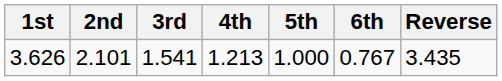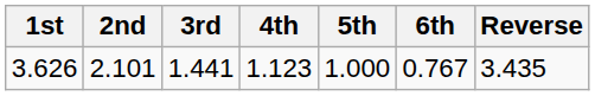 <table class="wikitable">
 <tr>
 <th>1st</th>
 <th>2nd</th>
 <th>3rd</th>
 <th>4th</th>
 <th>5th</th>
 <th>6th</th>
 <th>Reverse</th>
 </tr>
 <tr>
 <td>3.626</td>
 <td>2.101</td>
-<td>1.541</td>
-<td>1.213</td>
+<td>1.441</td>
+<td>1.123</td>
 <td>1.000</td>
 <td>0.767</td>
 <td>3.435</td>
 </tr>
 </table>
